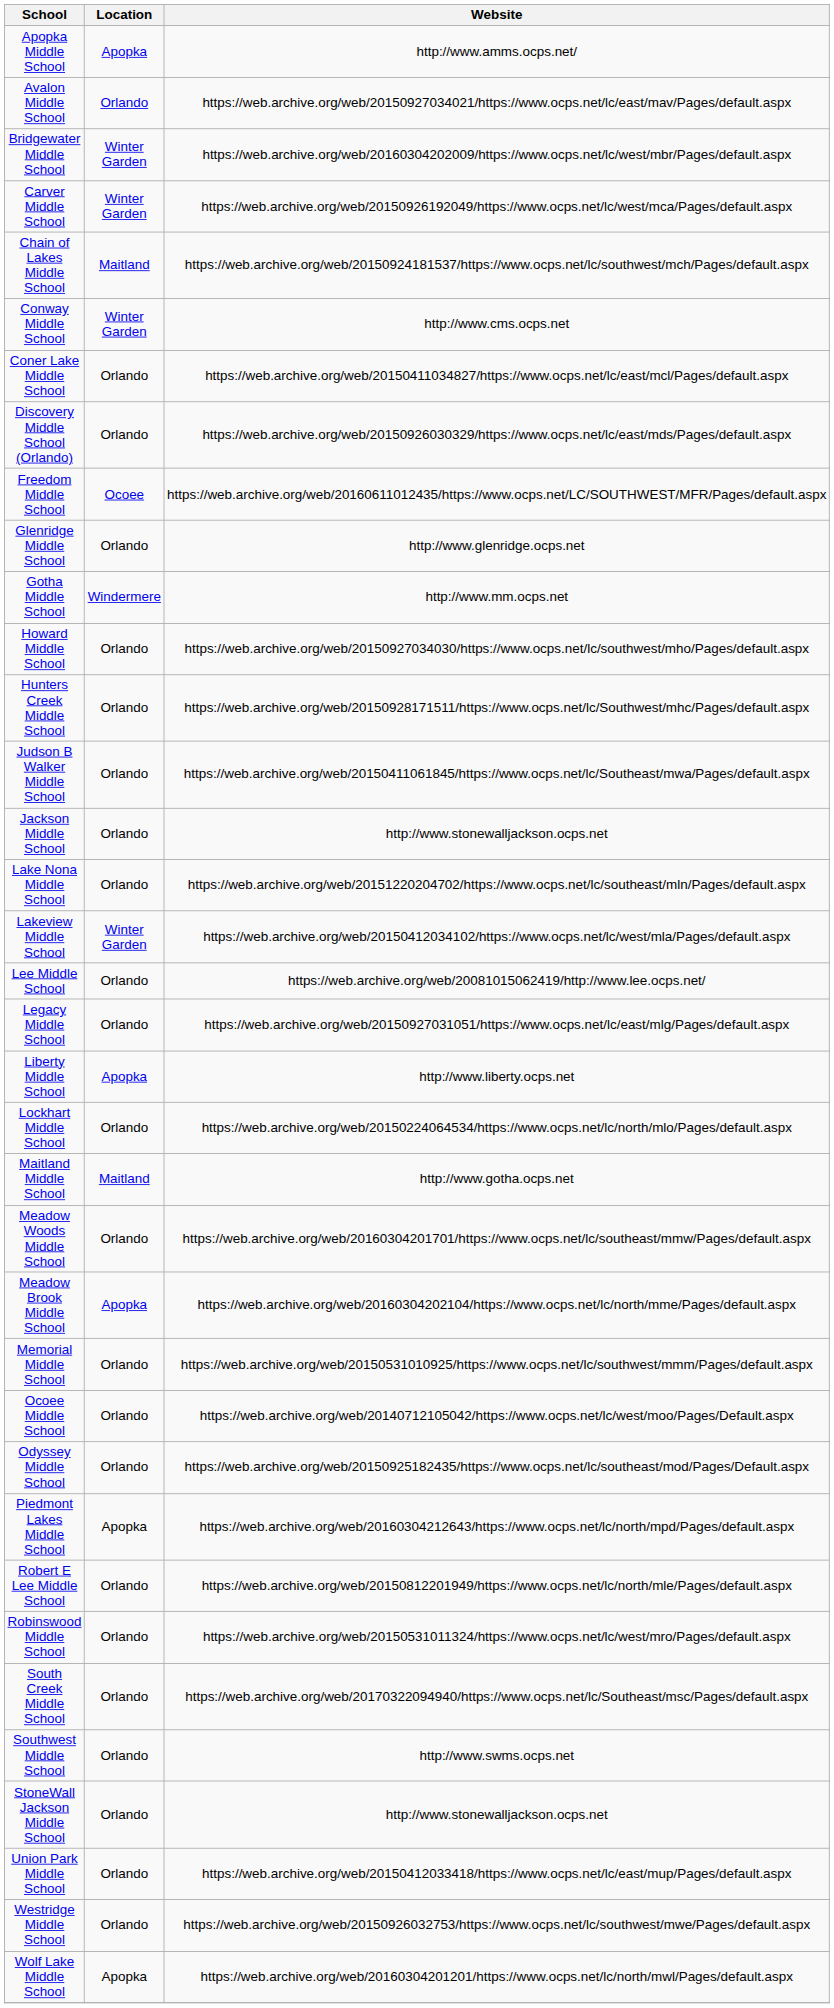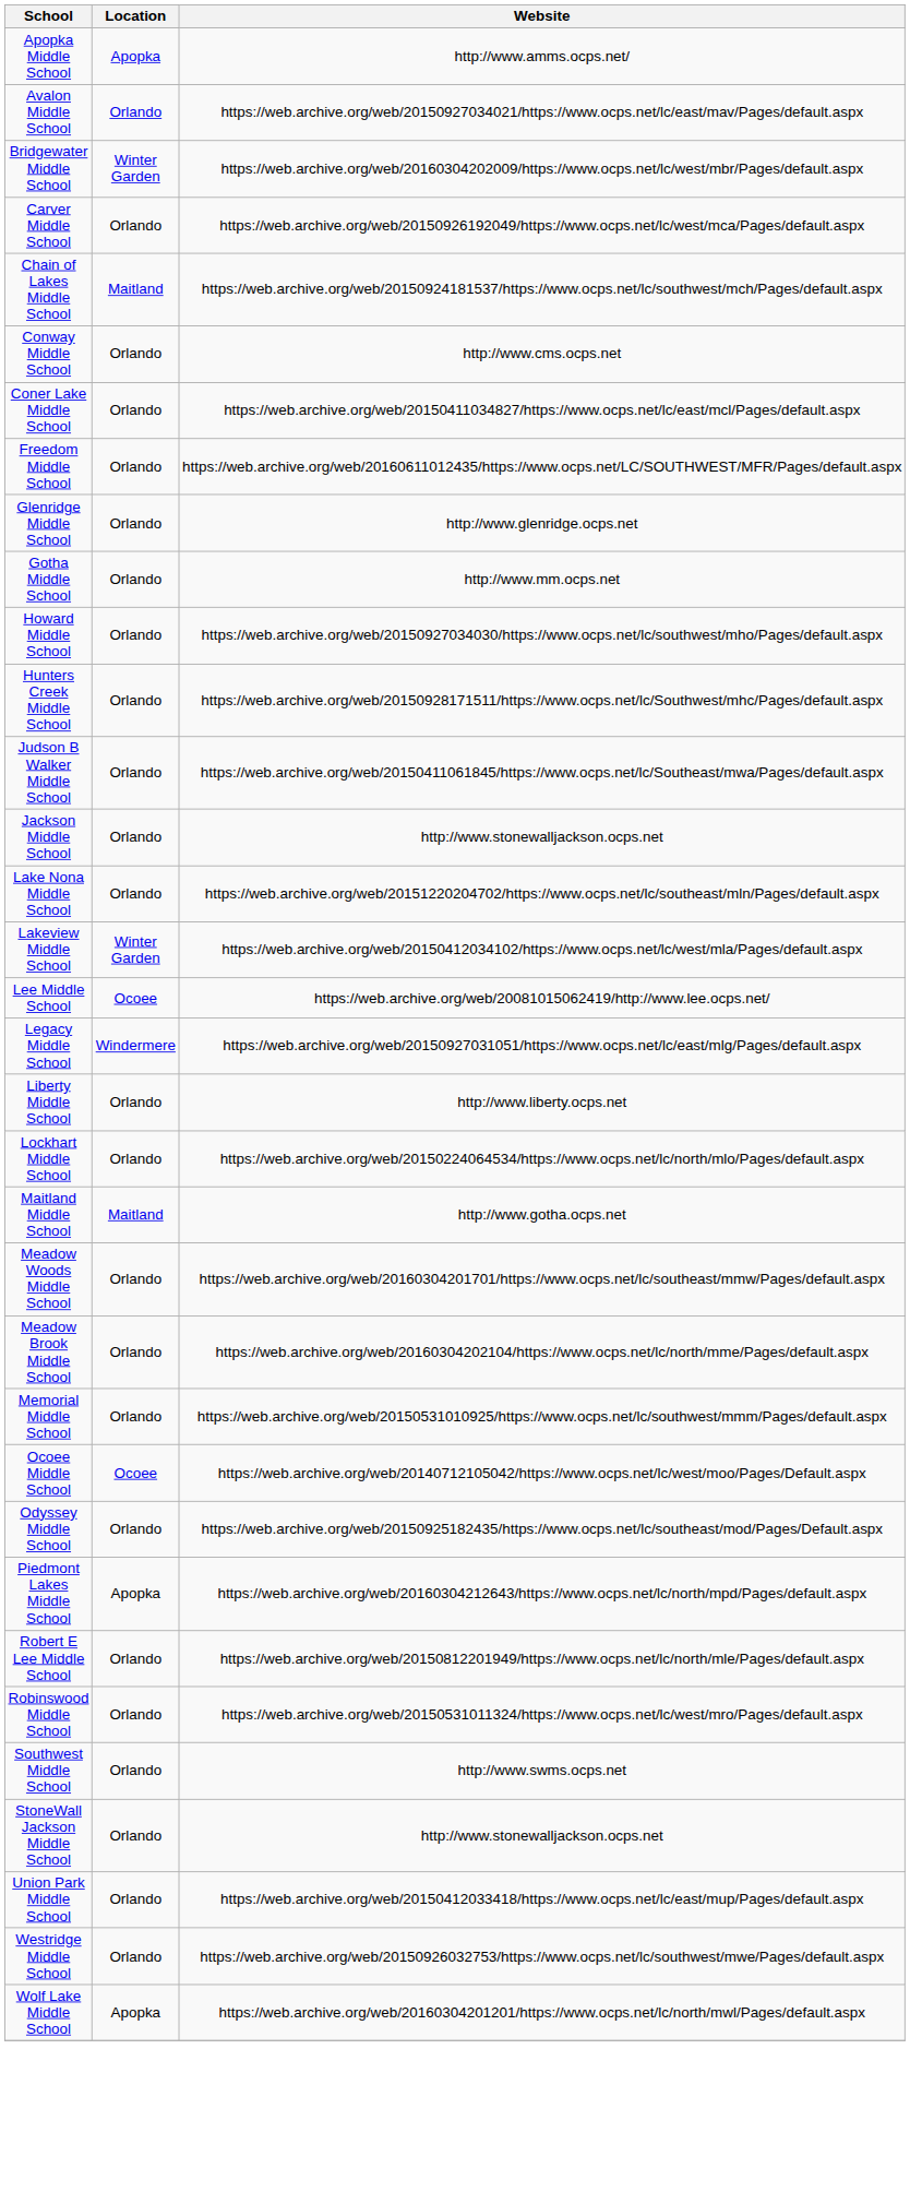 <table class="wikitable" style="text-align:center">
 <tr>
 <th>School</th>
 <th>Location</th>
 <th>Website</th>
 </tr>
 <tr>
 <td><a href='#'>Apopka Middle School</a></td>
 <td><a href='#'>Apopka</a></td>
 <td>http://www.amms.ocps.net/</td>
 </tr>
 <tr>
 <td><a href='#'>Avalon Middle School</a></td>
 <td><a href='#'>Orlando</a></td>
 <td>https://web.archive.org/web/20150927034021/https://www.ocps.net/lc/east/mav/Pages/default.aspx</td>
 </tr>
 <tr>
 <td><a href='#'>Bridgewater Middle School</a></td>
 <td><a href='#'>Winter Garden</a></td>
 <td>https://web.archive.org/web/20160304202009/https://www.ocps.net/lc/west/mbr/Pages/default.aspx</td>
 </tr>
 <tr>
 <td><a href='#'>Carver Middle School</a></td>
-<td><a href='#'>Winter Garden</a></td>
+<td>Orlando</td>
 <td>https://web.archive.org/web/20150926192049/https://www.ocps.net/lc/west/mca/Pages/default.aspx</td>
 </tr>
 <tr>
 <td><a href='#'>Chain of Lakes Middle School</a></td>
 <td><a href='#'>Maitland</a></td>
 <td>https://web.archive.org/web/20150924181537/https://www.ocps.net/lc/southwest/mch/Pages/default.aspx</td>
 </tr>
 <tr>
 <td><a href='#'>Conway Middle School</a></td>
-<td><a href='#'>Winter Garden</a></td>
+<td>Orlando</td>
 <td>http://www.cms.ocps.net</td>
 </tr>
 <tr>
 <td><a href='#'>Coner Lake Middle School</a></td>
 <td>Orlando</td>
 <td>https://web.archive.org/web/20150411034827/https://www.ocps.net/lc/east/mcl/Pages/default.aspx</td>
 </tr>
 <tr>
-<td><a href='#'>Discovery Middle School (Orlando)</a></td>
+<td><a href='#'>Freedom Middle School</a></td>
 <td>Orlando</td>
-<td>https://web.archive.org/web/20150926030329/https://www.ocps.net/lc/east/mds/Pages/default.aspx</td>
-</tr>
-<tr>
-<td><a href='#'>Freedom Middle School</a></td>
-<td><a href='#'>Ocoee</a></td>
 <td>https://web.archive.org/web/20160611012435/https://www.ocps.net/LC/SOUTHWEST/MFR/Pages/default.aspx</td>
 </tr>
 <tr>
 <td><a href='#'>Glenridge Middle School</a></td>
 <td>Orlando</td>
 <td>http://www.glenridge.ocps.net</td>
 </tr>
 <tr>
 <td><a href='#'>Gotha Middle School</a></td>
-<td><a href='#'>Windermere</a></td>
+<td>Orlando</td>
 <td>http://www.mm.ocps.net</td>
 </tr>
 <tr>
 <td><a href='#'>Howard Middle School</a></td>
 <td>Orlando</td>
 <td>https://web.archive.org/web/20150927034030/https://www.ocps.net/lc/southwest/mho/Pages/default.aspx</td>
 </tr>
 <tr>
 <td><a href='#'>Hunters Creek Middle School</a></td>
 <td>Orlando</td>
 <td>https://web.archive.org/web/20150928171511/https://www.ocps.net/lc/Southwest/mhc/Pages/default.aspx</td>
 </tr>
 <tr>
 <td><a href='#'>Judson B Walker Middle School</a></td>
 <td>Orlando</td>
 <td>https://web.archive.org/web/20150411061845/https://www.ocps.net/lc/Southeast/mwa/Pages/default.aspx</td>
 </tr>
 <tr>
 <td><a href='#'>Jackson Middle School</a></td>
 <td>Orlando</td>
 <td>http://www.stonewalljackson.ocps.net</td>
 </tr>
 <tr>
 <td><a href='#'>Lake Nona Middle School</a></td>
 <td>Orlando</td>
 <td>https://web.archive.org/web/20151220204702/https://www.ocps.net/lc/southeast/mln/Pages/default.aspx</td>
 </tr>
 <tr>
 <td><a href='#'>Lakeview Middle School</a></td>
 <td><a href='#'>Winter Garden</a></td>
 <td>https://web.archive.org/web/20150412034102/https://www.ocps.net/lc/west/mla/Pages/default.aspx</td>
 </tr>
 <tr>
 <td><a href='#'>Lee Middle School</a></td>
-<td>Orlando</td>
+<td><a href='#'>Ocoee</a></td>
 <td>https://web.archive.org/web/20081015062419/http://www.lee.ocps.net/</td>
 </tr>
 <tr>
 <td><a href='#'>Legacy Middle School</a></td>
-<td>Orlando</td>
+<td><a href='#'>Windermere</a></td>
 <td>https://web.archive.org/web/20150927031051/https://www.ocps.net/lc/east/mlg/Pages/default.aspx</td>
 </tr>
 <tr>
 <td><a href='#'>Liberty Middle School</a></td>
-<td><a href='#'>Apopka</a></td>
+<td>Orlando</td>
 <td>http://www.liberty.ocps.net</td>
 </tr>
 <tr>
 <td><a href='#'>Lockhart Middle School</a></td>
 <td>Orlando</td>
 <td>https://web.archive.org/web/20150224064534/https://www.ocps.net/lc/north/mlo/Pages/default.aspx</td>
 </tr>
 <tr>
 <td><a href='#'>Maitland Middle School</a></td>
 <td><a href='#'>Maitland</a></td>
 <td>http://www.gotha.ocps.net</td>
 </tr>
 <tr>
 <td><a href='#'>Meadow Woods Middle School</a></td>
 <td>Orlando</td>
 <td>https://web.archive.org/web/20160304201701/https://www.ocps.net/lc/southeast/mmw/Pages/default.aspx</td>
 </tr>
 <tr>
 <td><a href='#'>Meadow Brook Middle School</a></td>
-<td><a href='#'>Apopka</a></td>
+<td>Orlando</td>
 <td>https://web.archive.org/web/20160304202104/https://www.ocps.net/lc/north/mme/Pages/default.aspx</td>
 </tr>
 <tr>
 <td><a href='#'>Memorial Middle School</a></td>
 <td>Orlando</td>
 <td>https://web.archive.org/web/20150531010925/https://www.ocps.net/lc/southwest/mmm/Pages/default.aspx</td>
 </tr>
 <tr>
 <td><a href='#'>Ocoee Middle School</a></td>
-<td>Orlando</td>
+<td><a href='#'>Ocoee</a></td>
 <td>https://web.archive.org/web/20140712105042/https://www.ocps.net/lc/west/moo/Pages/Default.aspx</td>
 </tr>
 <tr>
 <td><a href='#'>Odyssey Middle School</a></td>
 <td>Orlando</td>
 <td>https://web.archive.org/web/20150925182435/https://www.ocps.net/lc/southeast/mod/Pages/Default.aspx</td>
 </tr>
 <tr>
 <td><a href='#'>Piedmont Lakes Middle School</a></td>
 <td>Apopka</td>
 <td>https://web.archive.org/web/20160304212643/https://www.ocps.net/lc/north/mpd/Pages/default.aspx</td>
 </tr>
 <tr>
 <td><a href='#'>Robert E Lee Middle School</a></td>
 <td>Orlando</td>
 <td>https://web.archive.org/web/20150812201949/https://www.ocps.net/lc/north/mle/Pages/default.aspx</td>
 </tr>
 <tr>
 <td><a href='#'>Robinswood Middle School</a></td>
 <td>Orlando</td>
 <td>https://web.archive.org/web/20150531011324/https://www.ocps.net/lc/west/mro/Pages/default.aspx</td>
-</tr>
-<tr>
-<td><a href='#'>South Creek Middle School</a></td>
-<td>Orlando</td>
-<td>https://web.archive.org/web/20170322094940/https://www.ocps.net/lc/Southeast/msc/Pages/default.aspx</td>
 </tr>
 <tr>
 <td><a href='#'>Southwest Middle School</a></td>
 <td>Orlando</td>
 <td>http://www.swms.ocps.net</td>
 </tr>
 <tr>
 <td><a href='#'>StoneWall Jackson Middle School</a></td>
 <td>Orlando</td>
 <td>http://www.stonewalljackson.ocps.net</td>
 </tr>
 <tr>
 <td><a href='#'>Union Park Middle School</a></td>
 <td>Orlando</td>
 <td>https://web.archive.org/web/20150412033418/https://www.ocps.net/lc/east/mup/Pages/default.aspx</td>
 </tr>
 <tr>
 <td><a href='#'>Westridge Middle School</a></td>
 <td>Orlando</td>
 <td>https://web.archive.org/web/20150926032753/https://www.ocps.net/lc/southwest/mwe/Pages/default.aspx</td>
 </tr>
 <tr>
 <td><a href='#'>Wolf Lake Middle School</a></td>
 <td>Apopka</td>
 <td>https://web.archive.org/web/20160304201201/https://www.ocps.net/lc/north/mwl/Pages/default.aspx</td>
 </tr>
 <tr>
 </tr>
 </table>
